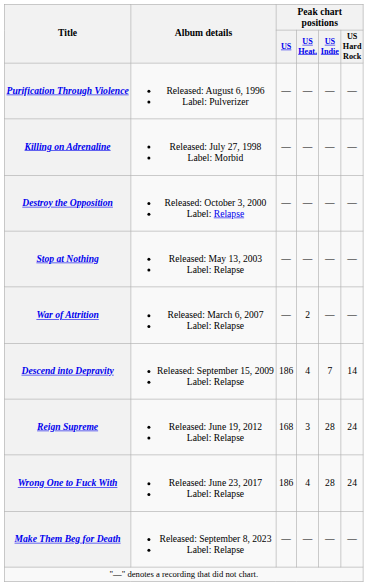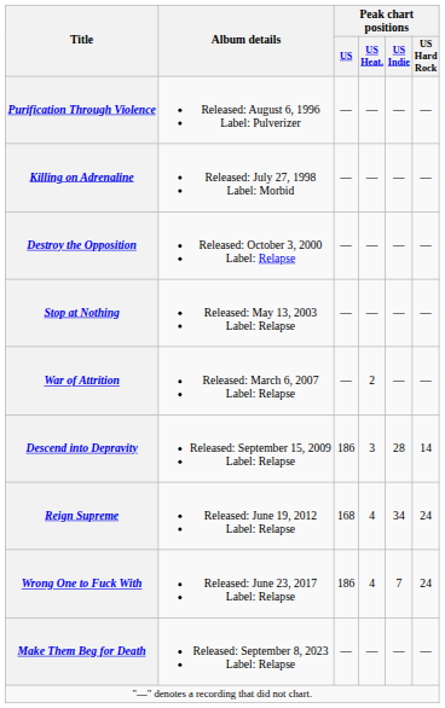 <table class="wikitable plainrowheaders" style="text-align:center;">
 <tr>
 <th scope="col" rowspan="2">Title</th>
 <th scope="col" rowspan="2">Album details</th>
 <th scope="col" colspan="4">Peak chart positions</th>
 </tr>
 <tr>
 <th style="width:2em;font-size:85%"><a href='#'>US</a><br></th>
 <th style="width:2em;font-size:85%"><a href='#'>US<br>Heat.</a><br></th>
 <th style="width:2em;font-size:85%"><a href='#'>US<br>Indie</a><br></th>
 <th style="width:2em;font-size:85%">US<br>Hard Rock<br></th>
 </tr>
 <tr>
 <th scope="row"><em><a href='#'>Purification Through Violence</a></em></th>
 <td><br><ul><li>Released: August 6, 1996</li><li>Label: Pulverizer</li></ul></td>
 <td>—</td>
 <td>—</td>
 <td>—</td>
 <td>—</td>
 </tr>
 <tr>
 <th scope="row"><em><a href='#'>Killing on Adrenaline</a></em></th>
 <td><br><ul><li>Released: July 27, 1998</li><li>Label: Morbid</li></ul></td>
 <td>—</td>
 <td>—</td>
 <td>—</td>
 <td>—</td>
 </tr>
 <tr>
 <th scope="row"><em><a href='#'>Destroy the Opposition</a></em></th>
 <td><br><ul><li>Released: October 3, 2000</li><li>Label: <a href='#'>Relapse</a></li></ul></td>
 <td>—</td>
 <td>—</td>
 <td>—</td>
 <td>—</td>
 </tr>
 <tr>
 <th scope="row"><em><a href='#'>Stop at Nothing</a></em></th>
 <td><br><ul><li>Released: May 13, 2003</li><li>Label: Relapse</li></ul></td>
 <td>—</td>
 <td>—</td>
 <td>—</td>
 <td>—</td>
 </tr>
 <tr>
 <th scope="row"><em><a href='#'>War of Attrition</a></em></th>
 <td><br><ul><li>Released: March 6, 2007</li><li>Label: Relapse</li></ul></td>
 <td>—</td>
 <td>2</td>
 <td>—</td>
 <td>—</td>
 </tr>
 <tr>
 <th scope="row"><em><a href='#'>Descend into Depravity</a></em></th>
 <td><br><ul><li>Released: September 15, 2009</li><li>Label: Relapse</li></ul></td>
 <td>186</td>
-<td>4</td>
-<td>7</td>
+<td>3</td>
+<td>28</td>
 <td>14</td>
 </tr>
 <tr>
 <th scope="row"><em><a href='#'>Reign Supreme</a></em></th>
 <td><br><ul><li>Released: June 19, 2012</li><li>Label: Relapse</li></ul></td>
 <td>168</td>
-<td>3</td>
-<td>28</td>
+<td>4</td>
+<td>34</td>
 <td>24</td>
 </tr>
 <tr>
 <th scope="row"><em><a href='#'>Wrong One to Fuck With</a></em></th>
 <td><br><ul><li>Released: June 23, 2017</li><li>Label: Relapse</li></ul></td>
 <td>186</td>
 <td>4</td>
-<td>28</td>
+<td>7</td>
 <td>24</td>
 </tr>
 <tr>
 <th scope="row"><em><a href='#'>Make Them Beg for Death</a></em></th>
 <td><br><ul><li>Released: September 8, 2023</li><li>Label: Relapse</li></ul></td>
 <td>—</td>
 <td>—</td>
 <td>—</td>
 <td>—</td>
 </tr>
 <tr>
 <td colspan="15" style="font-size:90%;">"—" denotes a recording that did not chart.</td>
 </tr>
 </table>
